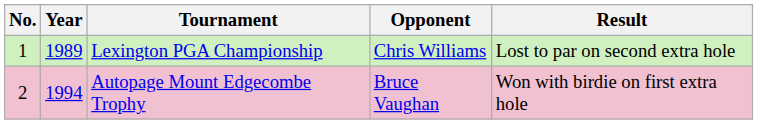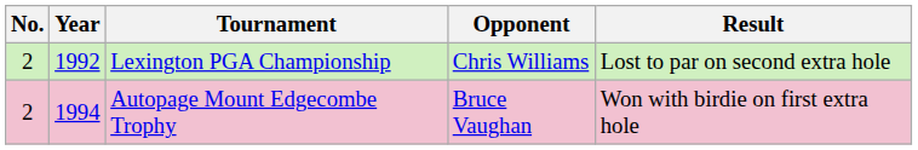 <table class="wikitable" style="font-size:95%;">
 <tr>
 <th>No.</th>
 <th>Year</th>
 <th>Tournament</th>
 <th>Opponent</th>
 <th>Result</th>
 </tr>
 <tr style="background:#D0F0C0;">
-<td align=center>1</td>
-<td><a href='#'>1989</a></td>
+<td align=center>2</td>
+<td><a href='#'>1992</a></td>
 <td><a href='#'>Lexington PGA Championship</a></td>
 <td> <a href='#'>Chris Williams</a></td>
 <td>Lost to par on second extra hole</td>
 </tr>
 <tr style="background:#F2C1D1;">
 <td align=center>2</td>
 <td><a href='#'>1994</a></td>
 <td><a href='#'>Autopage Mount Edgecombe Trophy</a></td>
 <td> <a href='#'>Bruce Vaughan</a></td>
 <td>Won with birdie on first extra hole</td>
 </tr>
 </table>
